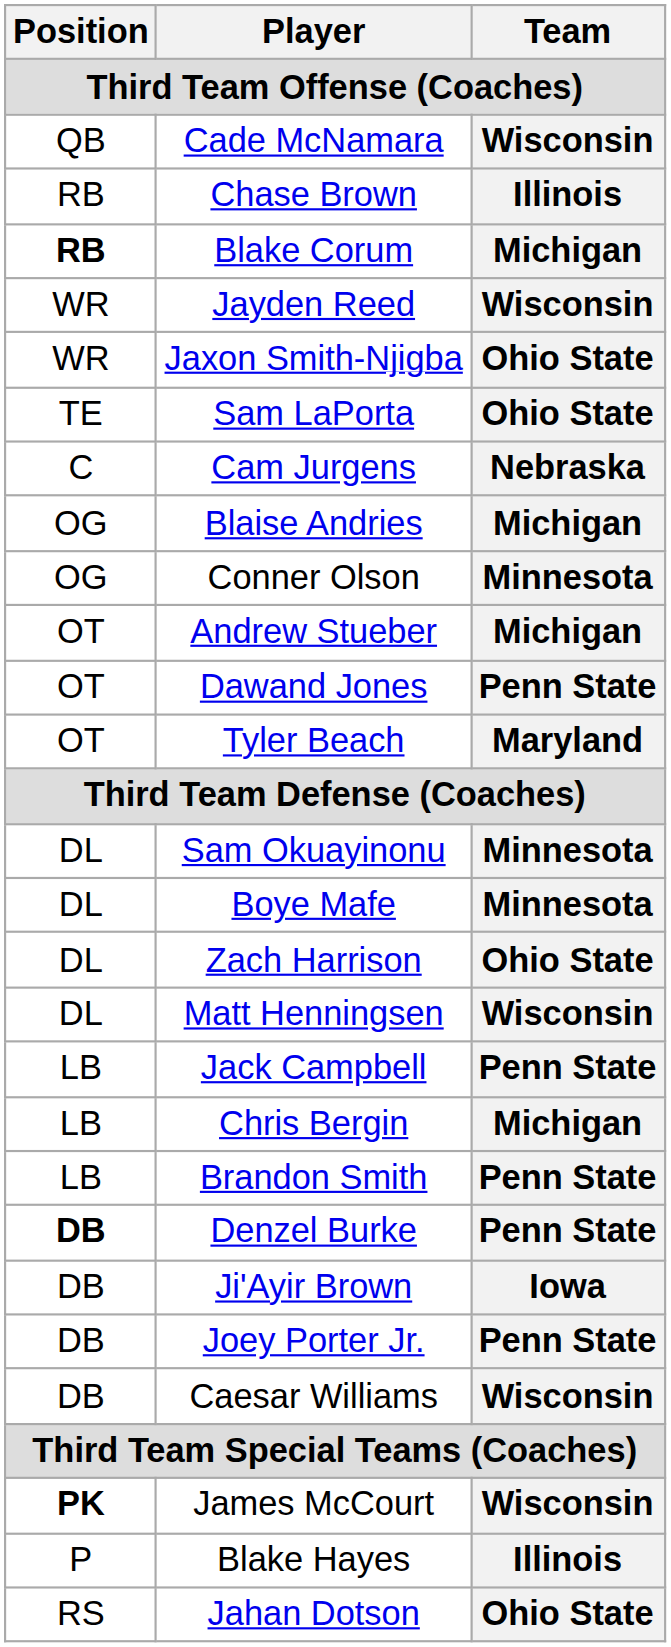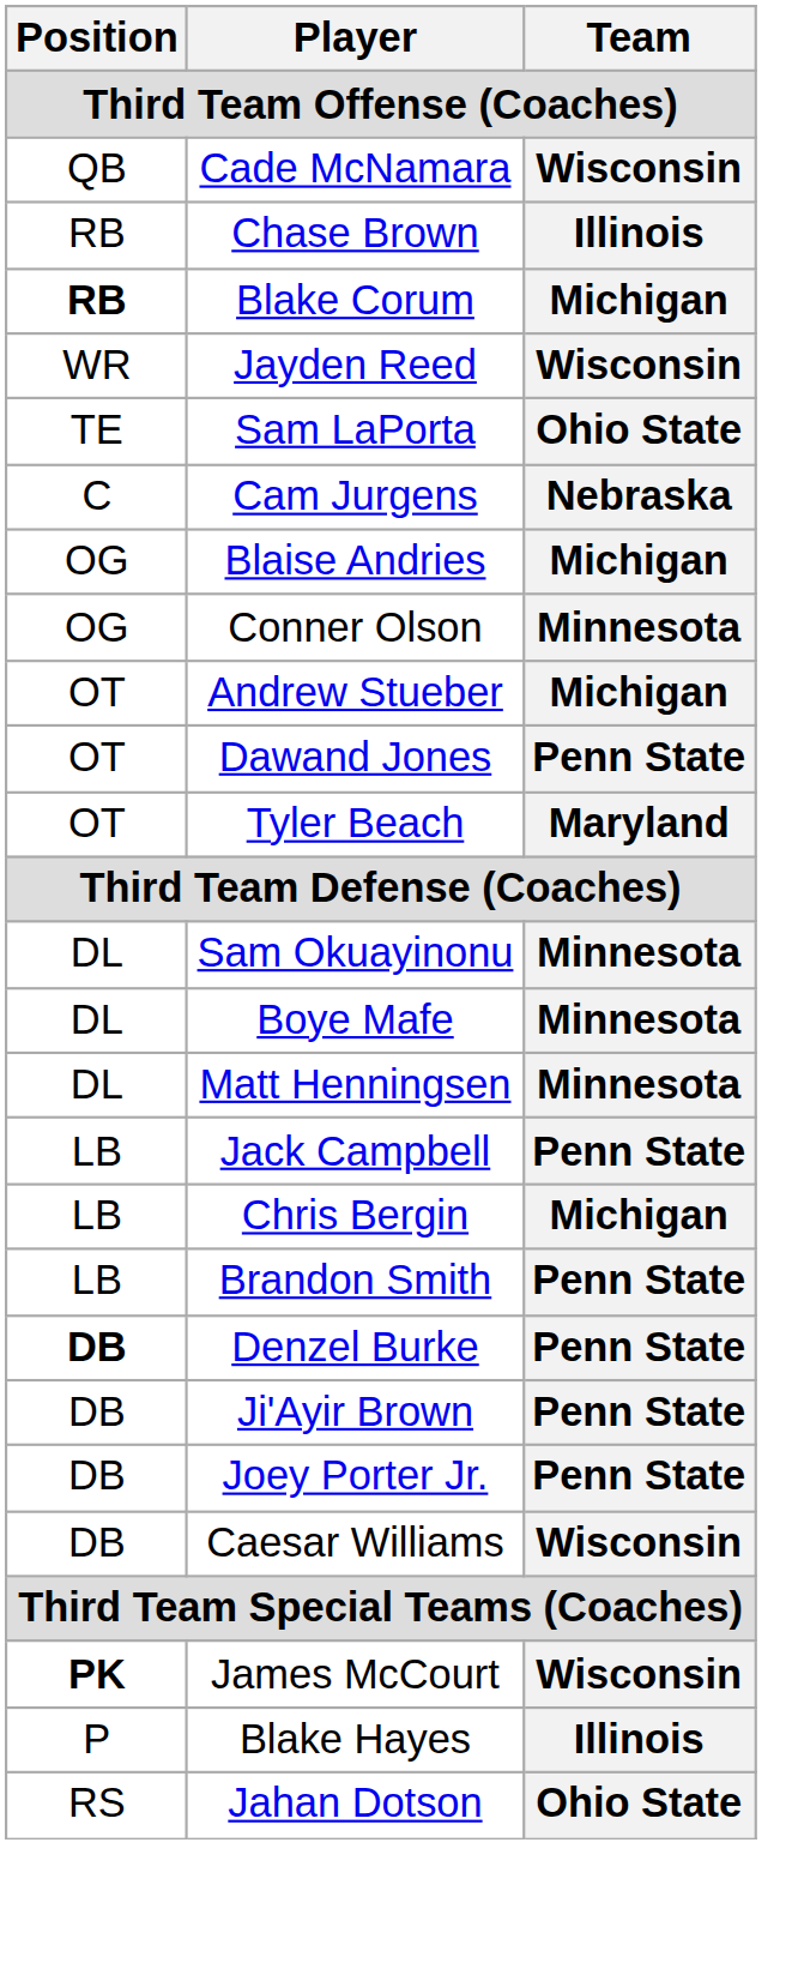 <table class="wikitable sortable">
 <tr>
 <th>Position</th>
 <th>Player</th>
 <th>Team</th>
 </tr>
 <tr>
 <td colspan="3" style="text-align:center; background:#ddd;"><strong>Third Team Offense (Coaches)</strong></td>
 </tr>
 <tr style="text-align:center;">
 <td style="background:white">QB</td>
 <td style="background:white"><a href='#'>Cade McNamara</a></td>
 <th style=>Wisconsin</th>
 </tr>
 <tr style="text-align:center;">
 <td style="background:white">RB</td>
 <td style="background:white"><a href='#'>Chase Brown</a></td>
 <th style=>Illinois</th>
 </tr>
 <tr style="text-align:center;">
 <td style="background:white"><strong>RB</strong></td>
 <td style="background:white"><a href='#'>Blake Corum</a></td>
 <th style=>Michigan</th>
 </tr>
 <tr style="text-align:center;">
 <td style="background:white">WR</td>
 <td style="background:white"><a href='#'>Jayden Reed</a></td>
 <th style=>Wisconsin</th>
-</tr>
-<tr style="text-align:center;">
-<td style="background:white">WR</td>
-<td style="background:white"><a href='#'>Jaxon Smith-Njigba</a></td>
-<th style=>Ohio State</th>
 </tr>
 <tr style="text-align:center;">
 <td style="background:white">TE</td>
 <td style="background:white"><a href='#'>Sam LaPorta</a></td>
 <th style=>Ohio State</th>
 </tr>
 <tr style="text-align:center;">
 <td style="background:white">C</td>
 <td style="background:white"><a href='#'>Cam Jurgens</a></td>
 <th style=>Nebraska</th>
 </tr>
 <tr style="text-align:center;">
 <td style="background:white">OG</td>
 <td style="background:white"><a href='#'>Blaise Andries</a></td>
 <th style=>Michigan</th>
 </tr>
 <tr style="text-align:center;">
 <td style="background:white">OG</td>
 <td style="background:white">Conner Olson</td>
 <th style=>Minnesota</th>
 </tr>
 <tr style="text-align:center;">
 <td style="background:white">OT</td>
 <td style="background:white"><a href='#'>Andrew Stueber</a></td>
 <th style=>Michigan</th>
 </tr>
 <tr style="text-align:center;">
 <td style="background:white">OT</td>
 <td style="background:white"><a href='#'>Dawand Jones</a></td>
 <th style=>Penn State</th>
 </tr>
 <tr style="text-align:center;">
 <td style="background:white">OT</td>
 <td style="background:white"><a href='#'>Tyler Beach</a></td>
 <th style=>Maryland</th>
 </tr>
 <tr>
 <td colspan="3" style="text-align:center; background:#ddd;"><strong>Third Team Defense (Coaches)</strong></td>
 </tr>
 <tr style="text-align:center;">
 <td style="background:white">DL</td>
 <td style="background:white"><a href='#'>Sam Okuayinonu</a></td>
 <th style=>Minnesota</th>
 </tr>
 <tr style="text-align:center;">
 <td style="background:white">DL</td>
 <td style="background:white"><a href='#'>Boye Mafe</a></td>
 <th style=>Minnesota</th>
 </tr>
 <tr style="text-align:center;">
 <td style="background:white">DL</td>
-<td style="background:white"><a href='#'>Zach Harrison</a></td>
-<th style=>Ohio State</th>
-</tr>
-<tr style="text-align:center;">
-<td style="background:white">DL</td>
 <td style="background:white"><a href='#'>Matt Henningsen</a></td>
-<th style=>Wisconsin</th>
+<th style=>Minnesota</th>
 </tr>
 <tr style="text-align:center;">
 <td style="background:white">LB</td>
 <td style="background:white"><a href='#'>Jack Campbell</a></td>
 <th style=>Penn State</th>
 </tr>
 <tr style="text-align:center;">
 <td style="background:white">LB</td>
 <td style="background:white"><a href='#'>Chris Bergin</a></td>
 <th style=>Michigan</th>
 </tr>
 <tr style="text-align:center;">
 <td style="background:white">LB</td>
 <td style="background:white"><a href='#'>Brandon Smith</a></td>
 <th style=>Penn State</th>
 </tr>
 <tr style="text-align:center;">
 <td style="background:white"><strong>DB</strong></td>
 <td style="background:white"><a href='#'>Denzel Burke</a></td>
 <th style=>Penn State</th>
 </tr>
 <tr style="text-align:center;">
 <td style="background:white">DB</td>
 <td style="background:white"><a href='#'>Ji'Ayir Brown</a></td>
-<th style=>Iowa</th>
+<th style=>Penn State</th>
 </tr>
 <tr style="text-align:center;">
 <td style="background:white">DB</td>
 <td style="background:white"><a href='#'>Joey Porter Jr.</a></td>
 <th style=>Penn State</th>
 </tr>
 <tr style="text-align:center;">
 <td style="background:white">DB</td>
 <td style="background:white">Caesar Williams</td>
 <th style=>Wisconsin</th>
 </tr>
 <tr>
 <td colspan="3" style="text-align:center; background:#ddd;"><strong>Third Team Special Teams (Coaches)</strong></td>
 </tr>
 <tr style="text-align:center;">
 <td style="background:white"><strong>PK</strong></td>
 <td style="background:white">James McCourt</td>
 <th style=>Wisconsin</th>
 </tr>
 <tr style="text-align:center;">
 <td style="background:white">P</td>
 <td style="background:white">Blake Hayes</td>
 <th style=>Illinois</th>
 </tr>
 <tr style="text-align:center;">
 <td style="background:white">RS</td>
 <td style="background:white"><a href='#'>Jahan Dotson</a></td>
 <th style=>Ohio State</th>
 </tr>
 </table>
